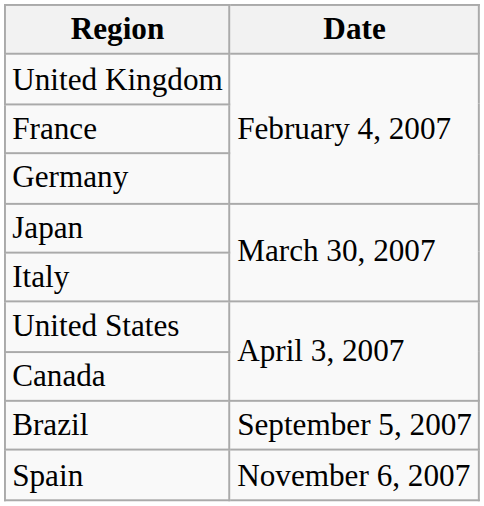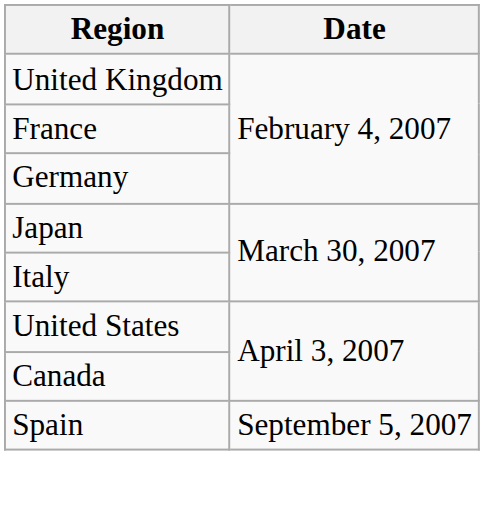 <table class="wikitable">
 <tr>
 <th>Region</th>
 <th>Date</th>
 </tr>
 <tr>
 <td>United Kingdom</td>
 <td rowspan=3>February 4, 2007</td>
 </tr>
 <tr>
 <td>France</td>
 </tr>
 <tr>
 <td>Germany</td>
 </tr>
 <tr>
 <td>Japan</td>
 <td rowspan=2>March 30, 2007</td>
 </tr>
 <tr>
 <td>Italy</td>
 </tr>
 <tr>
 <td>United States</td>
 <td rowspan=2>April 3, 2007</td>
 </tr>
 <tr>
 <td>Canada</td>
 </tr>
 <tr>
-<td>Brazil</td>
+<td>Spain</td>
 <td>September 5, 2007</td>
 </tr>
-<tr>
-<td>Spain</td>
-<td>November 6, 2007</td>
-</tr>
 </table>
